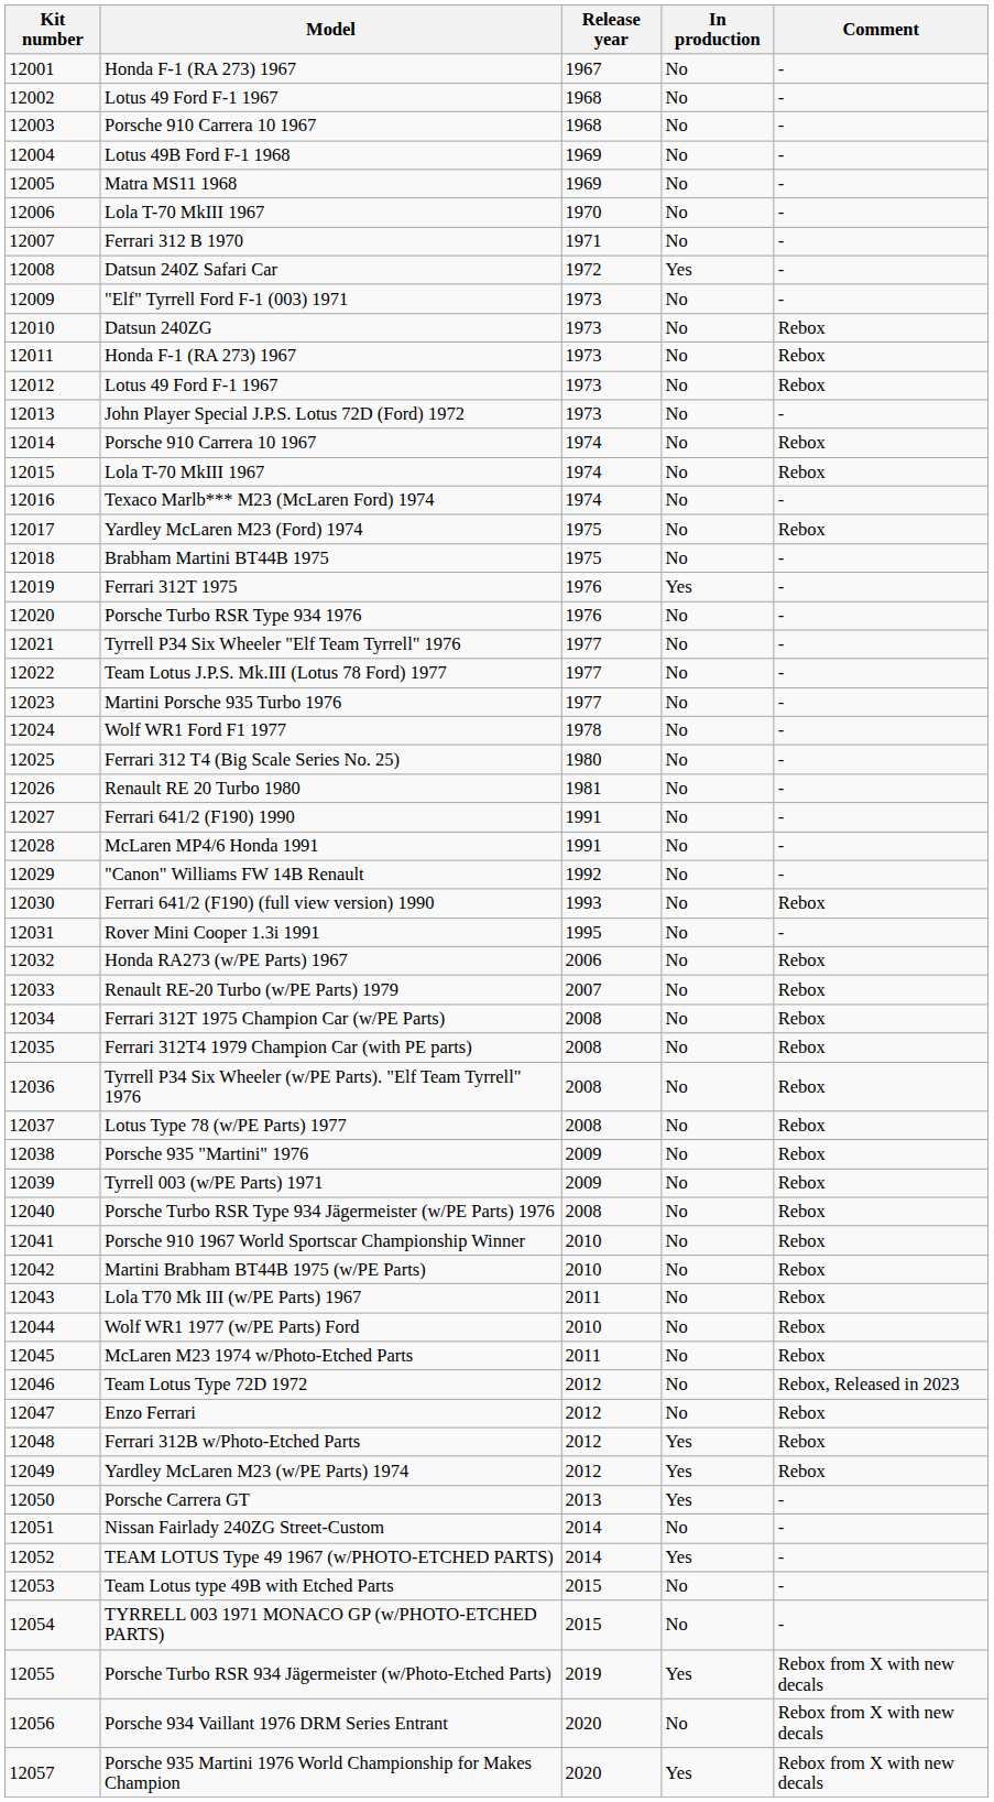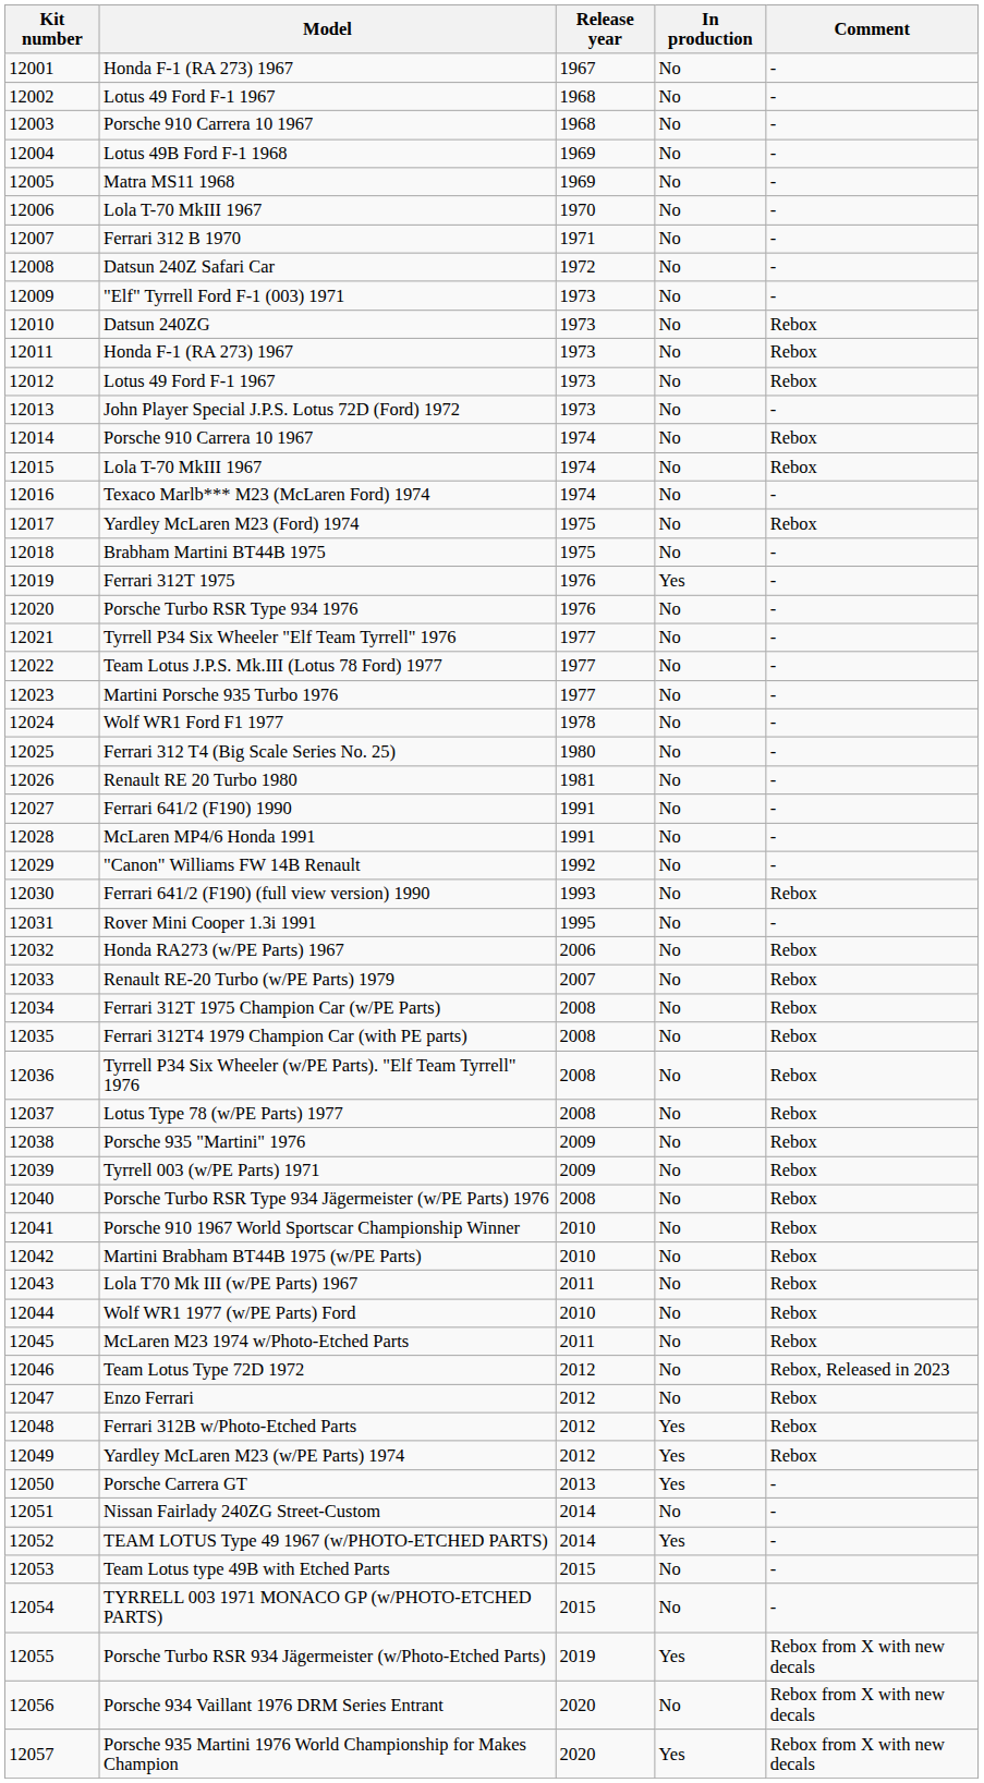 <table class="wikitable">
 <tr>
 <th>Kit number</th>
 <th>Model</th>
 <th>Release year</th>
 <th>In production</th>
 <th>Comment</th>
 </tr>
 <tr>
 <td>12001</td>
 <td>Honda F-1 (RA 273) 1967</td>
 <td>1967</td>
 <td>No</td>
 <td>-</td>
 </tr>
 <tr>
 <td>12002</td>
 <td>Lotus 49 Ford F-1 1967</td>
 <td>1968</td>
 <td>No</td>
 <td>-</td>
 </tr>
 <tr>
 <td>12003</td>
 <td>Porsche 910 Carrera 10 1967</td>
 <td>1968</td>
 <td>No</td>
 <td>-</td>
 </tr>
 <tr>
 <td>12004</td>
 <td>Lotus 49B Ford F-1 1968</td>
 <td>1969</td>
 <td>No</td>
 <td>-</td>
 </tr>
 <tr>
 <td>12005</td>
 <td>Matra MS11 1968</td>
 <td>1969</td>
 <td>No</td>
 <td>-</td>
 </tr>
 <tr>
 <td>12006</td>
 <td>Lola T-70 MkIII 1967</td>
 <td>1970</td>
 <td>No</td>
 <td>-</td>
 </tr>
 <tr>
 <td>12007</td>
 <td>Ferrari 312 B 1970</td>
 <td>1971</td>
 <td>No</td>
 <td>-</td>
 </tr>
 <tr>
 <td>12008</td>
 <td>Datsun 240Z Safari Car</td>
 <td>1972</td>
-<td>Yes</td>
+<td>No</td>
 <td>-</td>
 </tr>
 <tr>
 <td>12009</td>
 <td>"Elf" Tyrrell Ford F-1 (003) 1971</td>
 <td>1973</td>
 <td>No</td>
 <td>-</td>
 </tr>
 <tr>
 <td>12010</td>
 <td>Datsun 240ZG</td>
 <td>1973</td>
 <td>No</td>
 <td>Rebox</td>
 </tr>
 <tr>
 <td>12011</td>
 <td>Honda F-1 (RA 273) 1967</td>
 <td>1973</td>
 <td>No</td>
 <td>Rebox</td>
 </tr>
 <tr>
 <td>12012</td>
 <td>Lotus 49 Ford F-1 1967</td>
 <td>1973</td>
 <td>No</td>
 <td>Rebox</td>
 </tr>
 <tr>
 <td>12013</td>
 <td>John Player Special J.P.S. Lotus 72D (Ford) 1972</td>
 <td>1973</td>
 <td>No</td>
 <td>-</td>
 </tr>
 <tr>
 <td>12014</td>
 <td>Porsche 910 Carrera 10 1967</td>
 <td>1974</td>
 <td>No</td>
 <td>Rebox</td>
 </tr>
 <tr>
 <td>12015</td>
 <td>Lola T-70 MkIII 1967</td>
 <td>1974</td>
 <td>No</td>
 <td>Rebox</td>
 </tr>
 <tr>
 <td>12016</td>
 <td>Texaco Marlb*** M23 (McLaren Ford) 1974</td>
 <td>1974</td>
 <td>No</td>
 <td>-</td>
 </tr>
 <tr>
 <td>12017</td>
 <td>Yardley McLaren M23 (Ford) 1974</td>
 <td>1975</td>
 <td>No</td>
 <td>Rebox</td>
 </tr>
 <tr>
 <td>12018</td>
 <td>Brabham Martini BT44B 1975</td>
 <td>1975</td>
 <td>No</td>
 <td>-</td>
 </tr>
 <tr>
 <td>12019</td>
 <td>Ferrari 312T 1975</td>
 <td>1976</td>
 <td>Yes</td>
 <td>-</td>
 </tr>
 <tr>
 <td>12020</td>
 <td>Porsche Turbo RSR Type 934 1976</td>
 <td>1976</td>
 <td>No</td>
 <td>-</td>
 </tr>
 <tr>
 <td>12021</td>
 <td>Tyrrell P34 Six Wheeler "Elf Team Tyrrell" 1976</td>
 <td>1977</td>
 <td>No</td>
 <td>-</td>
 </tr>
 <tr>
 <td>12022</td>
 <td>Team Lotus J.P.S. Mk.III (Lotus 78 Ford) 1977</td>
 <td>1977</td>
 <td>No</td>
 <td>-</td>
 </tr>
 <tr>
 <td>12023</td>
 <td>Martini Porsche 935 Turbo 1976</td>
 <td>1977</td>
 <td>No</td>
 <td>-</td>
 </tr>
 <tr>
 <td>12024</td>
 <td>Wolf WR1 Ford F1 1977</td>
 <td>1978</td>
 <td>No</td>
 <td>-</td>
 </tr>
 <tr>
 <td>12025</td>
 <td>Ferrari 312 T4 (Big Scale Series No. 25)</td>
 <td>1980</td>
 <td>No</td>
 <td>-</td>
 </tr>
 <tr>
 <td>12026</td>
 <td>Renault RE 20 Turbo 1980</td>
 <td>1981</td>
 <td>No</td>
 <td>-</td>
 </tr>
 <tr>
 <td>12027</td>
 <td>Ferrari 641/2 (F190) 1990</td>
 <td>1991</td>
 <td>No</td>
 <td>-</td>
 </tr>
 <tr>
 <td>12028</td>
 <td>McLaren MP4/6 Honda 1991</td>
 <td>1991</td>
 <td>No</td>
 <td>-</td>
 </tr>
 <tr>
 <td>12029</td>
 <td>"Canon" Williams FW 14B Renault</td>
 <td>1992</td>
 <td>No</td>
 <td>-</td>
 </tr>
 <tr>
 <td>12030</td>
 <td>Ferrari 641/2 (F190) (full view version) 1990</td>
 <td>1993</td>
 <td>No</td>
 <td>Rebox</td>
 </tr>
 <tr>
 <td>12031</td>
 <td>Rover Mini Cooper 1.3i 1991</td>
 <td>1995</td>
 <td>No</td>
 <td>-</td>
 </tr>
 <tr>
 <td>12032</td>
 <td>Honda RA273 (w/PE Parts) 1967</td>
 <td>2006</td>
 <td>No</td>
 <td>Rebox</td>
 </tr>
 <tr>
 <td>12033</td>
 <td>Renault RE-20 Turbo (w/PE Parts) 1979</td>
 <td>2007</td>
 <td>No</td>
 <td>Rebox</td>
 </tr>
 <tr>
 <td>12034</td>
 <td>Ferrari 312T 1975 Champion Car (w/PE Parts)</td>
 <td>2008</td>
 <td>No</td>
 <td>Rebox</td>
 </tr>
 <tr>
 <td>12035</td>
 <td>Ferrari 312T4 1979 Champion Car (with PE parts)</td>
 <td>2008</td>
 <td>No</td>
 <td>Rebox</td>
 </tr>
 <tr>
 <td>12036</td>
 <td>Tyrrell P34 Six Wheeler (w/PE Parts). "Elf Team Tyrrell" 1976</td>
 <td>2008</td>
 <td>No</td>
 <td>Rebox</td>
 </tr>
 <tr>
 <td>12037</td>
 <td>Lotus Type 78 (w/PE Parts) 1977</td>
 <td>2008</td>
 <td>No</td>
 <td>Rebox</td>
 </tr>
 <tr>
 <td>12038</td>
 <td>Porsche 935 "Martini" 1976</td>
 <td>2009</td>
 <td>No</td>
 <td>Rebox</td>
 </tr>
 <tr>
 <td>12039</td>
 <td>Tyrrell 003 (w/PE Parts) 1971</td>
 <td>2009</td>
 <td>No</td>
 <td>Rebox</td>
 </tr>
 <tr>
 <td>12040</td>
 <td>Porsche Turbo RSR Type 934 Jägermeister (w/PE Parts) 1976</td>
 <td>2008</td>
 <td>No</td>
 <td>Rebox</td>
 </tr>
 <tr>
 <td>12041</td>
 <td>Porsche 910 1967 World Sportscar Championship Winner</td>
 <td>2010</td>
 <td>No</td>
 <td>Rebox</td>
 </tr>
 <tr>
 <td>12042</td>
 <td>Martini Brabham BT44B 1975 (w/PE Parts)</td>
 <td>2010</td>
 <td>No</td>
 <td>Rebox</td>
 </tr>
 <tr>
 <td>12043</td>
 <td>Lola T70 Mk III (w/PE Parts) 1967</td>
 <td>2011</td>
 <td>No</td>
 <td>Rebox</td>
 </tr>
 <tr>
 <td>12044</td>
 <td>Wolf WR1 1977 (w/PE Parts) Ford</td>
 <td>2010</td>
 <td>No</td>
 <td>Rebox</td>
 </tr>
 <tr>
 <td>12045</td>
 <td>McLaren M23 1974 w/Photo-Etched Parts</td>
 <td>2011</td>
 <td>No</td>
 <td>Rebox</td>
 </tr>
 <tr>
 <td>12046</td>
 <td>Team Lotus Type 72D 1972</td>
 <td>2012</td>
 <td>No</td>
 <td>Rebox, Released in 2023</td>
 </tr>
 <tr>
 <td>12047</td>
 <td>Enzo Ferrari</td>
 <td>2012</td>
 <td>No</td>
 <td>Rebox</td>
 </tr>
 <tr>
 <td>12048</td>
 <td>Ferrari 312B w/Photo-Etched Parts</td>
 <td>2012</td>
 <td>Yes</td>
 <td>Rebox</td>
 </tr>
 <tr>
 <td>12049</td>
 <td>Yardley McLaren M23 (w/PE Parts) 1974</td>
 <td>2012</td>
 <td>Yes</td>
 <td>Rebox</td>
 </tr>
 <tr>
 <td>12050</td>
 <td>Porsche Carrera GT</td>
 <td>2013</td>
 <td>Yes</td>
 <td>-</td>
 </tr>
 <tr>
 <td>12051</td>
 <td>Nissan Fairlady 240ZG Street-Custom</td>
 <td>2014</td>
 <td>No</td>
 <td>-</td>
 </tr>
 <tr>
 <td>12052</td>
 <td>TEAM LOTUS Type 49 1967 (w/PHOTO-ETCHED PARTS)</td>
 <td>2014</td>
 <td>Yes</td>
 <td>-</td>
 </tr>
 <tr>
 <td>12053</td>
 <td>Team Lotus type 49B with Etched Parts</td>
 <td>2015</td>
 <td>No</td>
 <td>-</td>
 </tr>
 <tr>
 <td>12054</td>
 <td>TYRRELL 003 1971 MONACO GP (w/PHOTO-ETCHED PARTS)</td>
 <td>2015</td>
 <td>No</td>
 <td>-</td>
 </tr>
 <tr>
 <td>12055</td>
 <td>Porsche Turbo RSR 934 Jägermeister (w/Photo-Etched Parts)</td>
 <td>2019</td>
 <td>Yes</td>
 <td>Rebox from X with new decals</td>
 </tr>
 <tr>
 <td>12056</td>
 <td>Porsche 934 Vaillant 1976 DRM Series Entrant</td>
 <td>2020</td>
 <td>No</td>
 <td>Rebox from X with new decals</td>
 </tr>
 <tr>
 <td>12057</td>
 <td>Porsche 935 Martini 1976 World Championship for Makes Champion</td>
 <td>2020</td>
 <td>Yes</td>
 <td>Rebox from X with new decals</td>
 </tr>
 <tr>
 </tr>
 </table>
